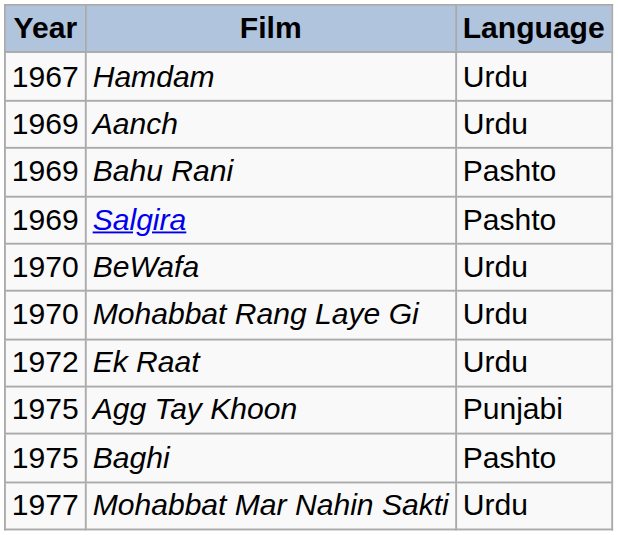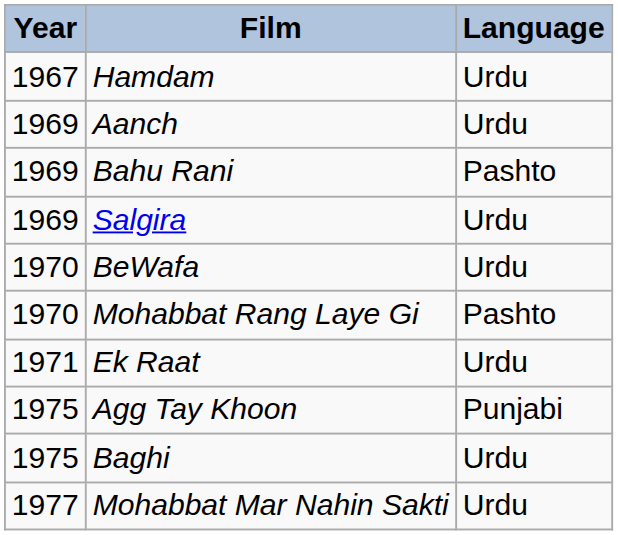 <table class="wikitable sortable plainrowheaders">
 <tr>
 <th style="background:#B0C4DE;">Year</th>
 <th style="background:#B0C4DE;">Film</th>
 <th style="background:#B0C4DE;">Language</th>
 </tr>
 <tr>
 <td>1967</td>
 <td><em>Hamdam</em></td>
 <td>Urdu</td>
 </tr>
 <tr>
 <td>1969</td>
 <td><em>Aanch</em></td>
 <td>Urdu</td>
 </tr>
 <tr>
 <td>1969</td>
 <td><em>Bahu Rani</em></td>
 <td>Pashto</td>
 </tr>
 <tr>
 <td>1969</td>
 <td><em><a href='#'>Salgira</a></em></td>
-<td>Pashto</td>
+<td>Urdu</td>
 </tr>
 <tr>
 <td>1970</td>
 <td><em>BeWafa</em></td>
 <td>Urdu</td>
 </tr>
 <tr>
 <td>1970</td>
 <td><em>Mohabbat Rang Laye Gi</em></td>
-<td>Urdu</td>
+<td>Pashto</td>
 </tr>
 <tr>
-<td>1972</td>
+<td>1971</td>
 <td><em>Ek Raat</em></td>
 <td>Urdu</td>
 </tr>
 <tr>
 <td>1975</td>
 <td><em>Agg Tay Khoon</em></td>
 <td>Punjabi</td>
 </tr>
 <tr>
 <td>1975</td>
 <td><em>Baghi</em></td>
-<td>Pashto</td>
+<td>Urdu</td>
 </tr>
 <tr>
 <td>1977</td>
 <td><em>Mohabbat Mar Nahin Sakti</em></td>
 <td>Urdu</td>
 </tr>
 </table>
